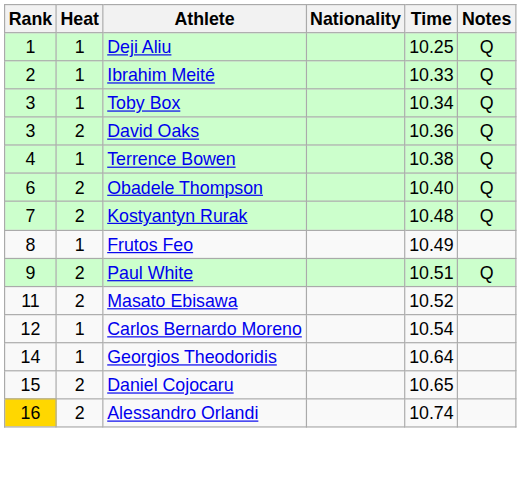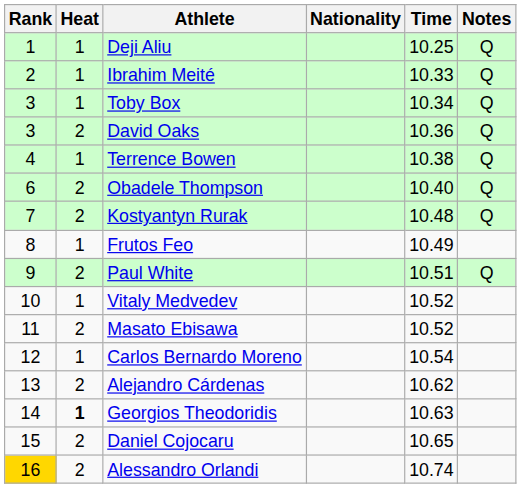 <table class="wikitable sortable" style="text-align:center;font-size:95%">
 <tr>
 <th>Rank</th>
 <th>Heat</th>
 <th>Athlete</th>
 <th>Nationality</th>
 <th>Time</th>
 <th>Notes</th>
 </tr>
 <tr bgcolor=ccffcc>
 <td>1</td>
 <td>1</td>
 <td align="left"><a href='#'>Deji Aliu</a></td>
 <td align=left></td>
 <td>10.25</td>
 <td>Q</td>
 </tr>
 <tr bgcolor=ccffcc>
 <td>2</td>
 <td>1</td>
 <td align="left"><a href='#'>Ibrahim Meité</a></td>
 <td align=left></td>
 <td>10.33</td>
 <td>Q</td>
 </tr>
 <tr bgcolor=ccffcc>
 <td>3</td>
 <td>1</td>
 <td align="left"><a href='#'>Toby Box</a></td>
 <td align=left></td>
 <td>10.34</td>
 <td>Q</td>
 </tr>
 <tr bgcolor=ccffcc>
 <td>3</td>
 <td>2</td>
 <td align="left"><a href='#'>David Oaks</a></td>
 <td align=left></td>
 <td>10.36</td>
 <td>Q</td>
 </tr>
 <tr bgcolor=ccffcc>
 <td>4</td>
 <td>1</td>
 <td align="left"><a href='#'>Terrence Bowen</a></td>
 <td align=left></td>
 <td>10.38</td>
 <td>Q</td>
 </tr>
 <tr bgcolor=ccffcc>
 <td>6</td>
 <td>2</td>
 <td align="left"><a href='#'>Obadele Thompson</a></td>
 <td align=left></td>
 <td>10.40</td>
 <td>Q</td>
 </tr>
 <tr bgcolor=ccffcc>
 <td>7</td>
 <td>2</td>
 <td align="left"><a href='#'>Kostyantyn Rurak</a></td>
 <td align=left></td>
 <td>10.48</td>
 <td>Q</td>
 </tr>
 <tr>
 <td>8</td>
 <td>1</td>
 <td align="left"><a href='#'>Frutos Feo</a></td>
 <td align=left></td>
 <td>10.49</td>
 <td></td>
 </tr>
 <tr bgcolor=ccffcc>
 <td>9</td>
 <td>2</td>
 <td align="left"><a href='#'>Paul White</a></td>
 <td align=left></td>
 <td>10.51</td>
 <td>Q</td>
 </tr>
 <tr>
+<td>10</td>
+<td>1</td>
+<td align="left"><a href='#'>Vitaly Medvedev</a></td>
+<td align=left></td>
+<td>10.52</td>
+<td></td>
+</tr>
+<tr>
 <td>11</td>
 <td>2</td>
 <td align="left"><a href='#'>Masato Ebisawa</a></td>
 <td align=left></td>
 <td>10.52</td>
 <td></td>
 </tr>
 <tr>
 <td>12</td>
 <td>1</td>
 <td align="left"><a href='#'>Carlos Bernardo Moreno</a></td>
 <td align=left></td>
 <td>10.54</td>
 <td></td>
 </tr>
 <tr>
+<td>13</td>
+<td>2</td>
+<td align="left"><a href='#'>Alejandro Cárdenas</a></td>
+<td align=left></td>
+<td>10.62</td>
+<td></td>
+</tr>
+<tr>
 <td>14</td>
-<td>1</td>
+<td><strong>1</strong></td>
 <td align="left"><a href='#'>Georgios Theodoridis</a></td>
 <td align=left></td>
-<td>10.64</td>
+<td>10.63</td>
 <td></td>
 </tr>
 <tr>
 <td>15</td>
 <td>2</td>
 <td align="left"><a href='#'>Daniel Cojocaru</a></td>
 <td align=left></td>
 <td>10.65</td>
 <td></td>
 </tr>
 <tr>
 <td style="background: gold;">16</td>
 <td>2</td>
 <td align="left"><a href='#'>Alessandro Orlandi</a></td>
 <td align=left></td>
 <td>10.74</td>
 <td></td>
 </tr>
 </table>
